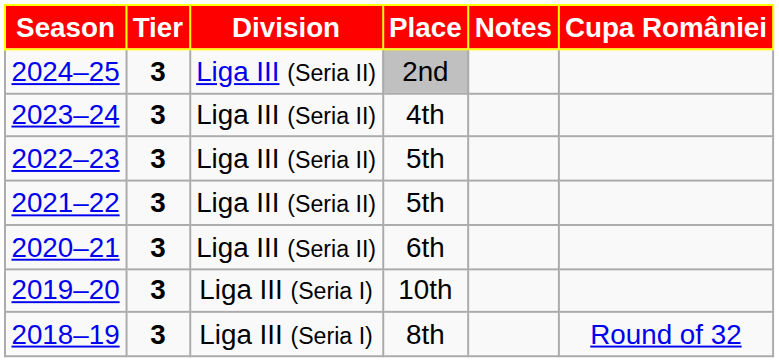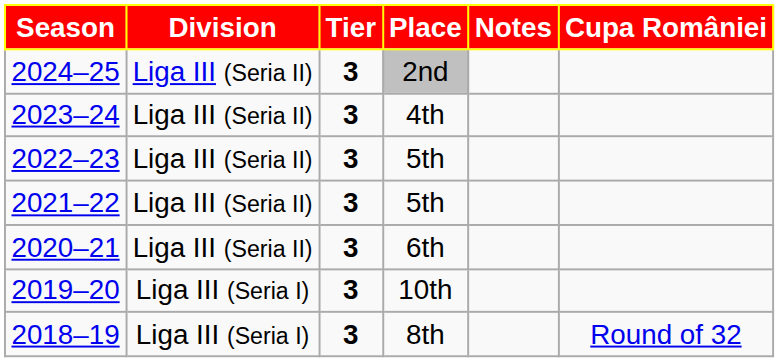 <table class="wikitable" style="text-align:center; font-size:90%">
 <tr>
 <th style="background:#FF0000;color:#FFFFFF;border:1px solid #FFFF00;">Season</th>
+<th style="background:#FF0000;color:#FFFFFF;border:1px solid #FFFF00;">Division</th>
 <th style="background:#FF0000;color:#FFFFFF;border:1px solid #FFFF00;">Tier</th>
-<th style="background:#FF0000;color:#FFFFFF;border:1px solid #FFFF00;">Division</th>
 <th style="background:#FF0000;color:#FFFFFF;border:1px solid #FFFF00;">Place</th>
 <th style="background:#FF0000;color:#FFFFFF;border:1px solid #FFFF00;">Notes</th>
 <th style="background:#FF0000;color:#FFFFFF;border:1px solid #FFFF00;">Cupa României</th>
 </tr>
 <tr>
 <td><a href='#'>2024–25</a></td>
+<td><a href='#'>Liga III</a> <small>(Seria II)</small></td>
 <td><strong>3</strong></td>
-<td><a href='#'>Liga III</a> <small>(Seria II)</small></td>
 <td align=center bgcolor=silver>2nd</td>
 <td></td>
 <td></td>
 </tr>
 <tr>
 <td><a href='#'>2023–24</a></td>
+<td>Liga III <small>(Seria II)</small></td>
 <td><strong>3</strong></td>
-<td>Liga III <small>(Seria II)</small></td>
 <td>4th</td>
 <td></td>
 <td></td>
 </tr>
 <tr>
 <td><a href='#'>2022–23</a></td>
+<td>Liga III <small>(Seria II)</small></td>
 <td><strong>3</strong></td>
-<td>Liga III <small>(Seria II)</small></td>
 <td>5th</td>
 <td></td>
 <td></td>
 </tr>
 <tr>
 <td><a href='#'>2021–22</a></td>
+<td>Liga III <small>(Seria II)</small></td>
 <td><strong>3</strong></td>
-<td>Liga III <small>(Seria II)</small></td>
 <td>5th</td>
 <td></td>
 <td></td>
 </tr>
 <tr>
 <td><a href='#'>2020–21</a></td>
+<td>Liga III <small>(Seria II)</small></td>
 <td><strong>3</strong></td>
-<td>Liga III <small>(Seria II)</small></td>
 <td>6th</td>
 <td></td>
 <td></td>
 </tr>
 <tr>
 <td><a href='#'>2019–20</a></td>
+<td>Liga III <small>(Seria I)</small></td>
 <td><strong>3</strong></td>
-<td>Liga III <small>(Seria I)</small></td>
 <td>10th</td>
 <td></td>
 <td></td>
 </tr>
 <tr>
 <td><a href='#'>2018–19</a></td>
+<td>Liga III <small>(Seria I)</small></td>
 <td><strong>3</strong></td>
-<td>Liga III <small>(Seria I)</small></td>
 <td>8th</td>
 <td></td>
 <td><a href='#'>Round of 32</a></td>
 </tr>
 </table>
